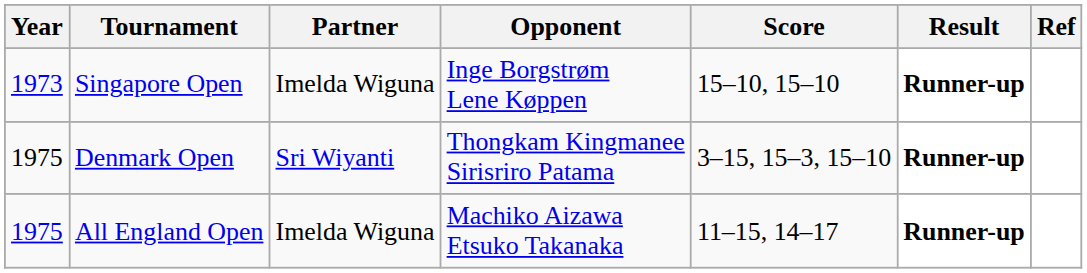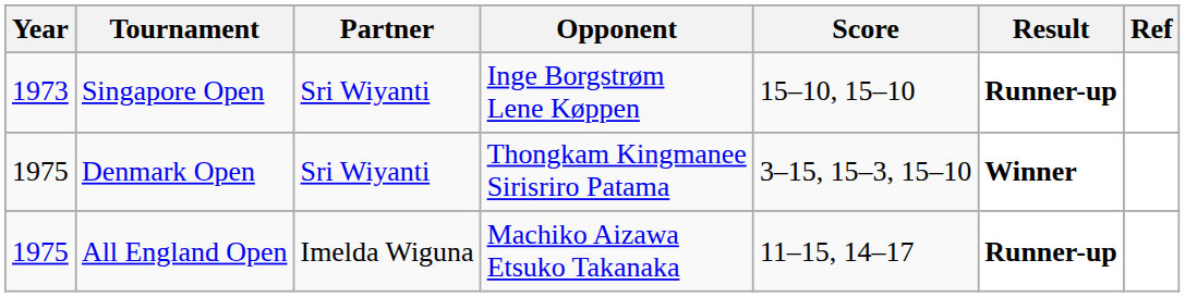 <table class="sortable wikitable" style="font-size: 90%;">
 <tr>
 <th>Year</th>
 <th>Tournament</th>
 <th>Partner</th>
 <th>Opponent</th>
 <th>Score</th>
 <th>Result</th>
 <th>Ref</th>
 </tr>
 <tr>
 <td align="center"><a href='#'>1973</a></td>
 <td align="left"><a href='#'>Singapore Open</a></td>
-<td align="left"> Imelda Wiguna</td>
+<td align="left"> <a href='#'>Sri Wiyanti</a></td>
 <td align="left"> <a href='#'>Inge Borgstrøm</a><br> <a href='#'>Lene Køppen</a></td>
 <td align="left">15–10, 15–10</td>
 <td style="text-align:left; background:white"> <strong>Runner-up</strong></td>
 <td style="text-align:center; background:white"></td>
 </tr>
 <tr>
 <td align="center">1975</td>
 <td align="left"><a href='#'>Denmark Open</a></td>
 <td align="left"> <a href='#'>Sri Wiyanti</a></td>
 <td align="left"> <a href='#'>Thongkam Kingmanee</a><br> <a href='#'>Sirisriro Patama</a></td>
 <td align="left">3–15, 15–3, 15–10</td>
-<td style="text-align:left; background:white"> <strong>Runner-up</strong></td>
+<td style="text-align:left; background:white"> <strong>Winner</strong></td>
 <td style="text-align:center; background:white"></td>
 </tr>
 <tr>
 <td align="center"><a href='#'>1975</a></td>
 <td align="left"><a href='#'>All England Open</a></td>
 <td align="left"> Imelda Wiguna</td>
 <td align="left"> <a href='#'>Machiko Aizawa</a><br> <a href='#'>Etsuko Takanaka</a></td>
 <td align="left">11–15, 14–17</td>
 <td style="text-align:left; background:white"> <strong>Runner-up</strong></td>
 <td style="text-align:center; background:white"></td>
 </tr>
 </table>
